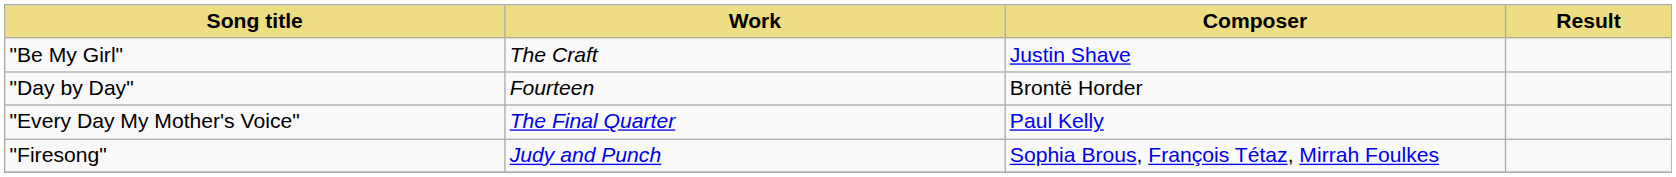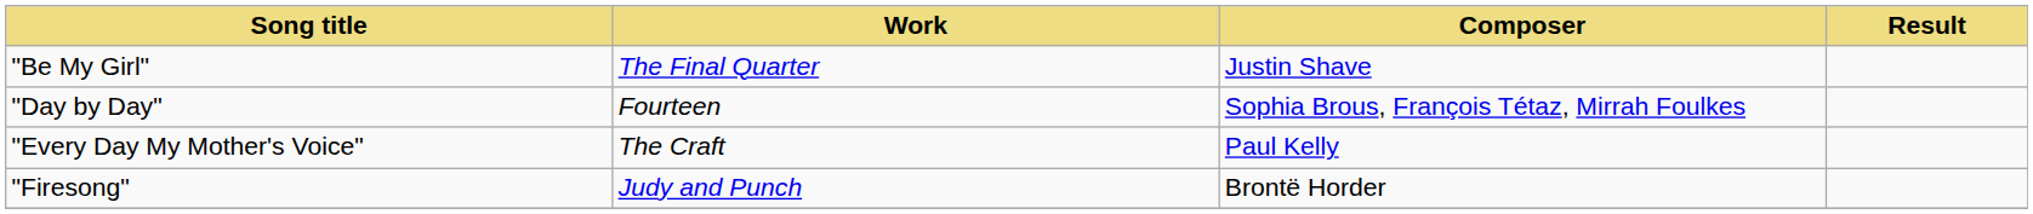 <table class="wikitable" width=100%>
 <tr>
 <th style="width:30%;background:#EEDD82;">Song title</th>
 <th style="width:30%;background:#EEDD82;">Work</th>
 <th style="width:30%;background:#EEDD82;">Composer</th>
 <th style="width:10%;background:#EEDD82;">Result<br></th>
 </tr>
 <tr>
 <td>"Be My Girl"</td>
-<td><em>The Craft</em></td>
+<td><em><a href='#'>The Final Quarter</a></em></td>
 <td><a href='#'>Justin Shave</a></td>
 <td></td>
 </tr>
 <tr>
 <td>"Day by Day"</td>
 <td><em>Fourteen</em></td>
-<td>Brontë Horder</td>
+<td><a href='#'>Sophia Brous</a>, <a href='#'>François Tétaz</a>, <a href='#'>Mirrah Foulkes</a></td>
 <td></td>
 </tr>
 <tr>
 <td>"Every Day My Mother's Voice"</td>
-<td><em><a href='#'>The Final Quarter</a></em></td>
+<td><em>The Craft</em></td>
 <td><a href='#'>Paul Kelly</a></td>
 <td></td>
 </tr>
 <tr>
 <td>"Firesong"</td>
 <td><em><a href='#'>Judy and Punch</a></em></td>
-<td><a href='#'>Sophia Brous</a>, <a href='#'>François Tétaz</a>, <a href='#'>Mirrah Foulkes</a></td>
+<td>Brontë Horder</td>
 <td></td>
 </tr>
 <tr>
 </tr>
 </table>
